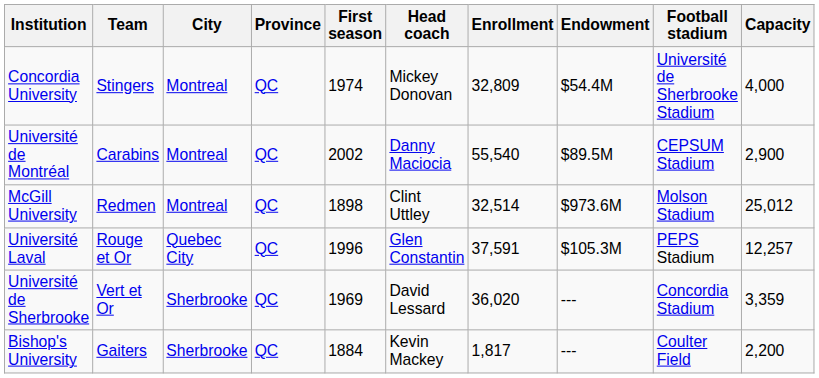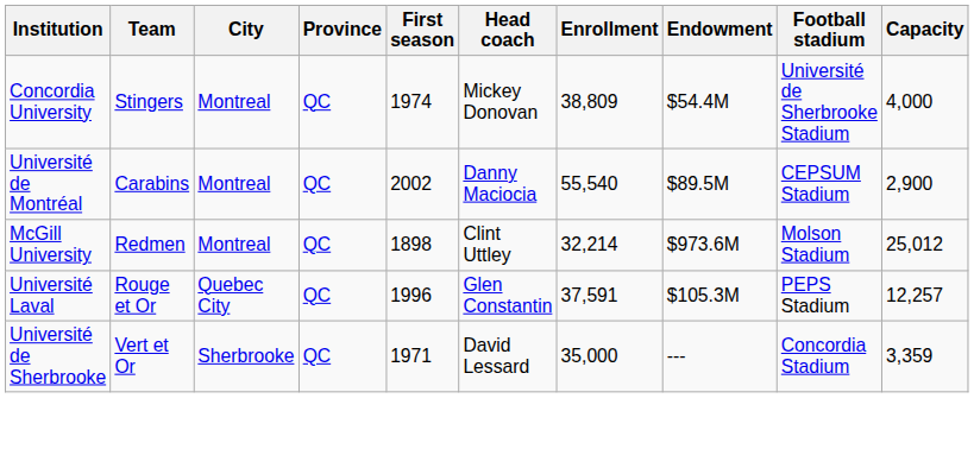 <table class="wikitable">
 <tr>
 <th>Institution</th>
 <th>Team</th>
 <th>City</th>
 <th>Province</th>
 <th>First season</th>
 <th>Head coach</th>
 <th>Enrollment</th>
 <th>Endowment</th>
 <th>Football stadium</th>
 <th>Capacity</th>
 </tr>
 <tr>
 <td><a href='#'>Concordia University</a></td>
 <td><a href='#'>Stingers</a></td>
 <td><a href='#'>Montreal</a></td>
 <td><a href='#'>QC</a></td>
 <td>1974</td>
 <td>Mickey Donovan</td>
-<td>32,809</td>
+<td>38,809</td>
 <td>$54.4M</td>
 <td><a href='#'>Université de Sherbrooke Stadium</a></td>
 <td>4,000</td>
 </tr>
 <tr>
 <td><a href='#'>Université de Montréal</a></td>
 <td><a href='#'>Carabins</a></td>
 <td><a href='#'>Montreal</a></td>
 <td><a href='#'>QC</a></td>
 <td>2002</td>
 <td><a href='#'>Danny Maciocia</a></td>
 <td>55,540</td>
 <td>$89.5M</td>
 <td><a href='#'>CEPSUM Stadium</a></td>
 <td>2,900</td>
 </tr>
 <tr>
 <td><a href='#'>McGill University</a></td>
 <td><a href='#'>Redmen</a></td>
 <td><a href='#'>Montreal</a></td>
 <td><a href='#'>QC</a></td>
 <td>1898</td>
 <td>Clint Uttley</td>
-<td>32,514</td>
+<td>32,214</td>
 <td>$973.6M</td>
 <td><a href='#'>Molson Stadium</a></td>
 <td>25,012</td>
 </tr>
 <tr>
 <td><a href='#'>Université Laval</a></td>
 <td><a href='#'>Rouge et Or</a></td>
 <td><a href='#'>Quebec City</a></td>
 <td><a href='#'>QC</a></td>
 <td>1996</td>
 <td><a href='#'>Glen Constantin</a></td>
 <td>37,591</td>
 <td>$105.3M</td>
 <td><a href='#'>PEPS</a> Stadium</td>
 <td>12,257</td>
 </tr>
 <tr>
 <td><a href='#'>Université de Sherbrooke</a></td>
 <td><a href='#'>Vert et Or</a></td>
 <td><a href='#'>Sherbrooke</a></td>
 <td><a href='#'>QC</a></td>
-<td>1969</td>
+<td>1971</td>
 <td>David Lessard</td>
-<td>36,020</td>
+<td>35,000</td>
 <td>---</td>
 <td><a href='#'>Concordia Stadium</a></td>
 <td>3,359</td>
 </tr>
-<tr>
-<td><a href='#'>Bishop's University</a></td>
-<td><a href='#'>Gaiters</a></td>
-<td><a href='#'>Sherbrooke</a></td>
-<td><a href='#'>QC</a></td>
-<td>1884</td>
-<td>Kevin Mackey</td>
-<td>1,817</td>
-<td>---</td>
-<td><a href='#'>Coulter Field</a></td>
-<td>2,200</td>
-</tr>
 </table>
